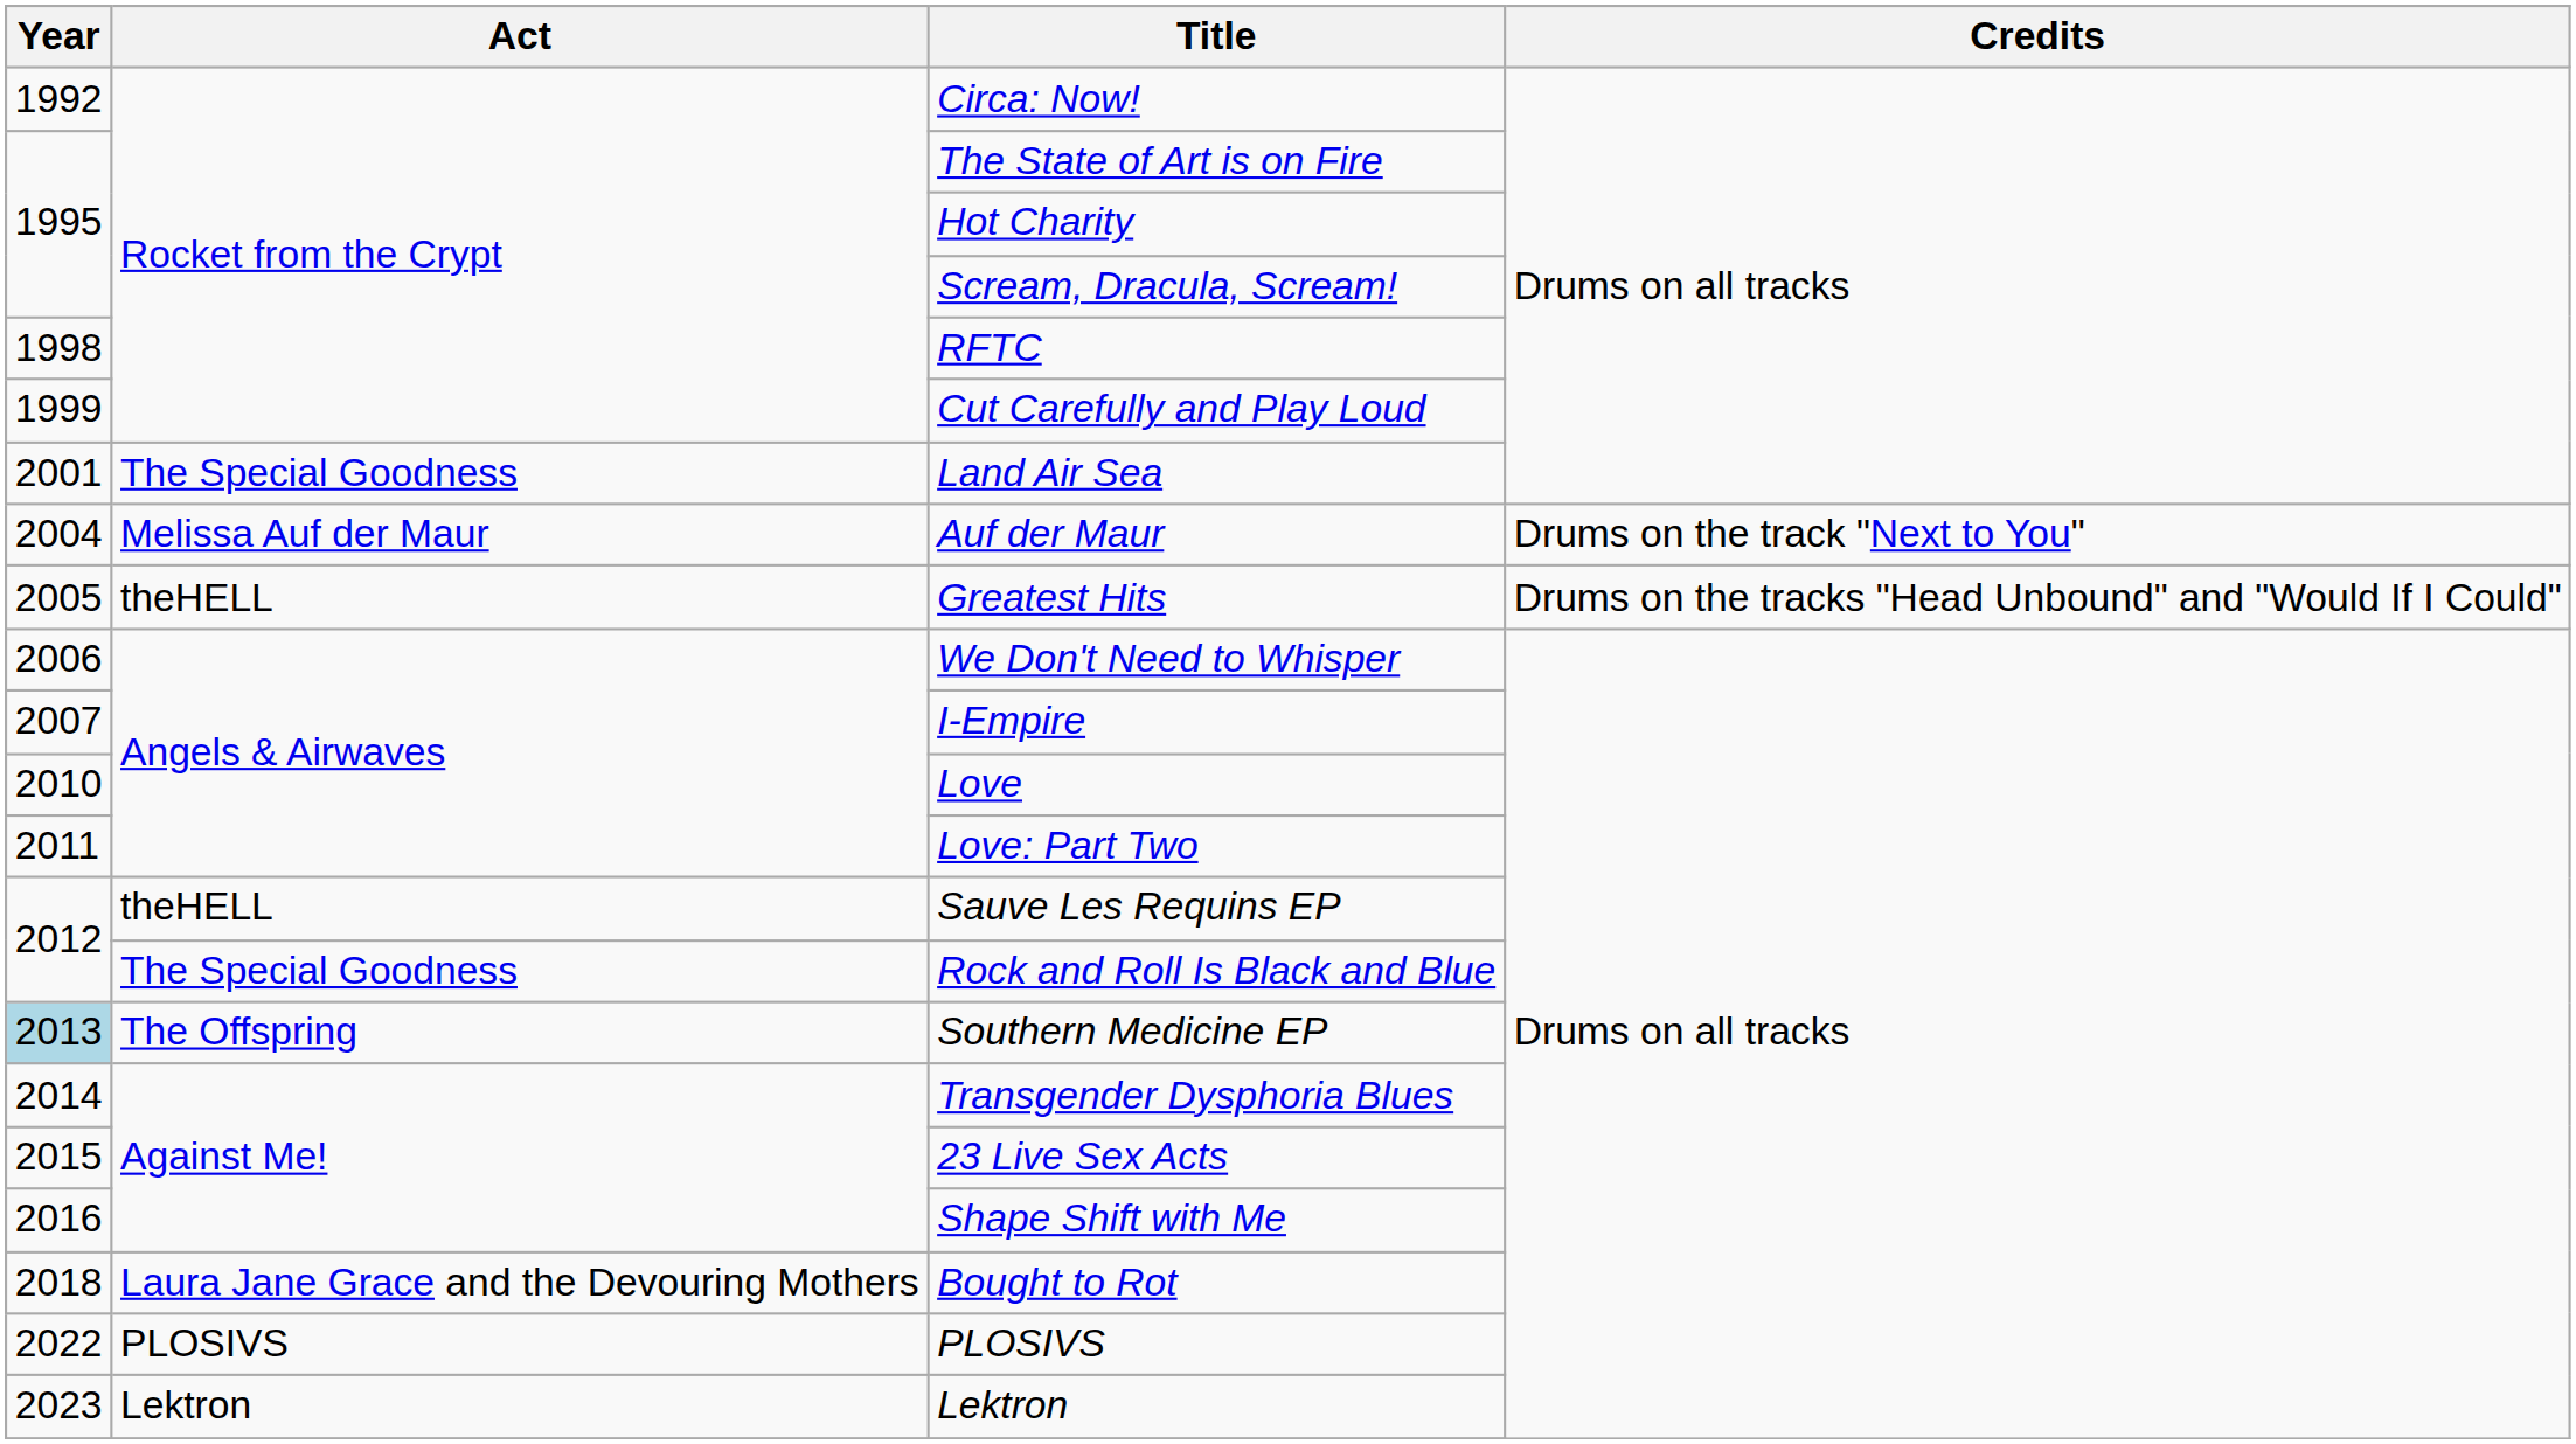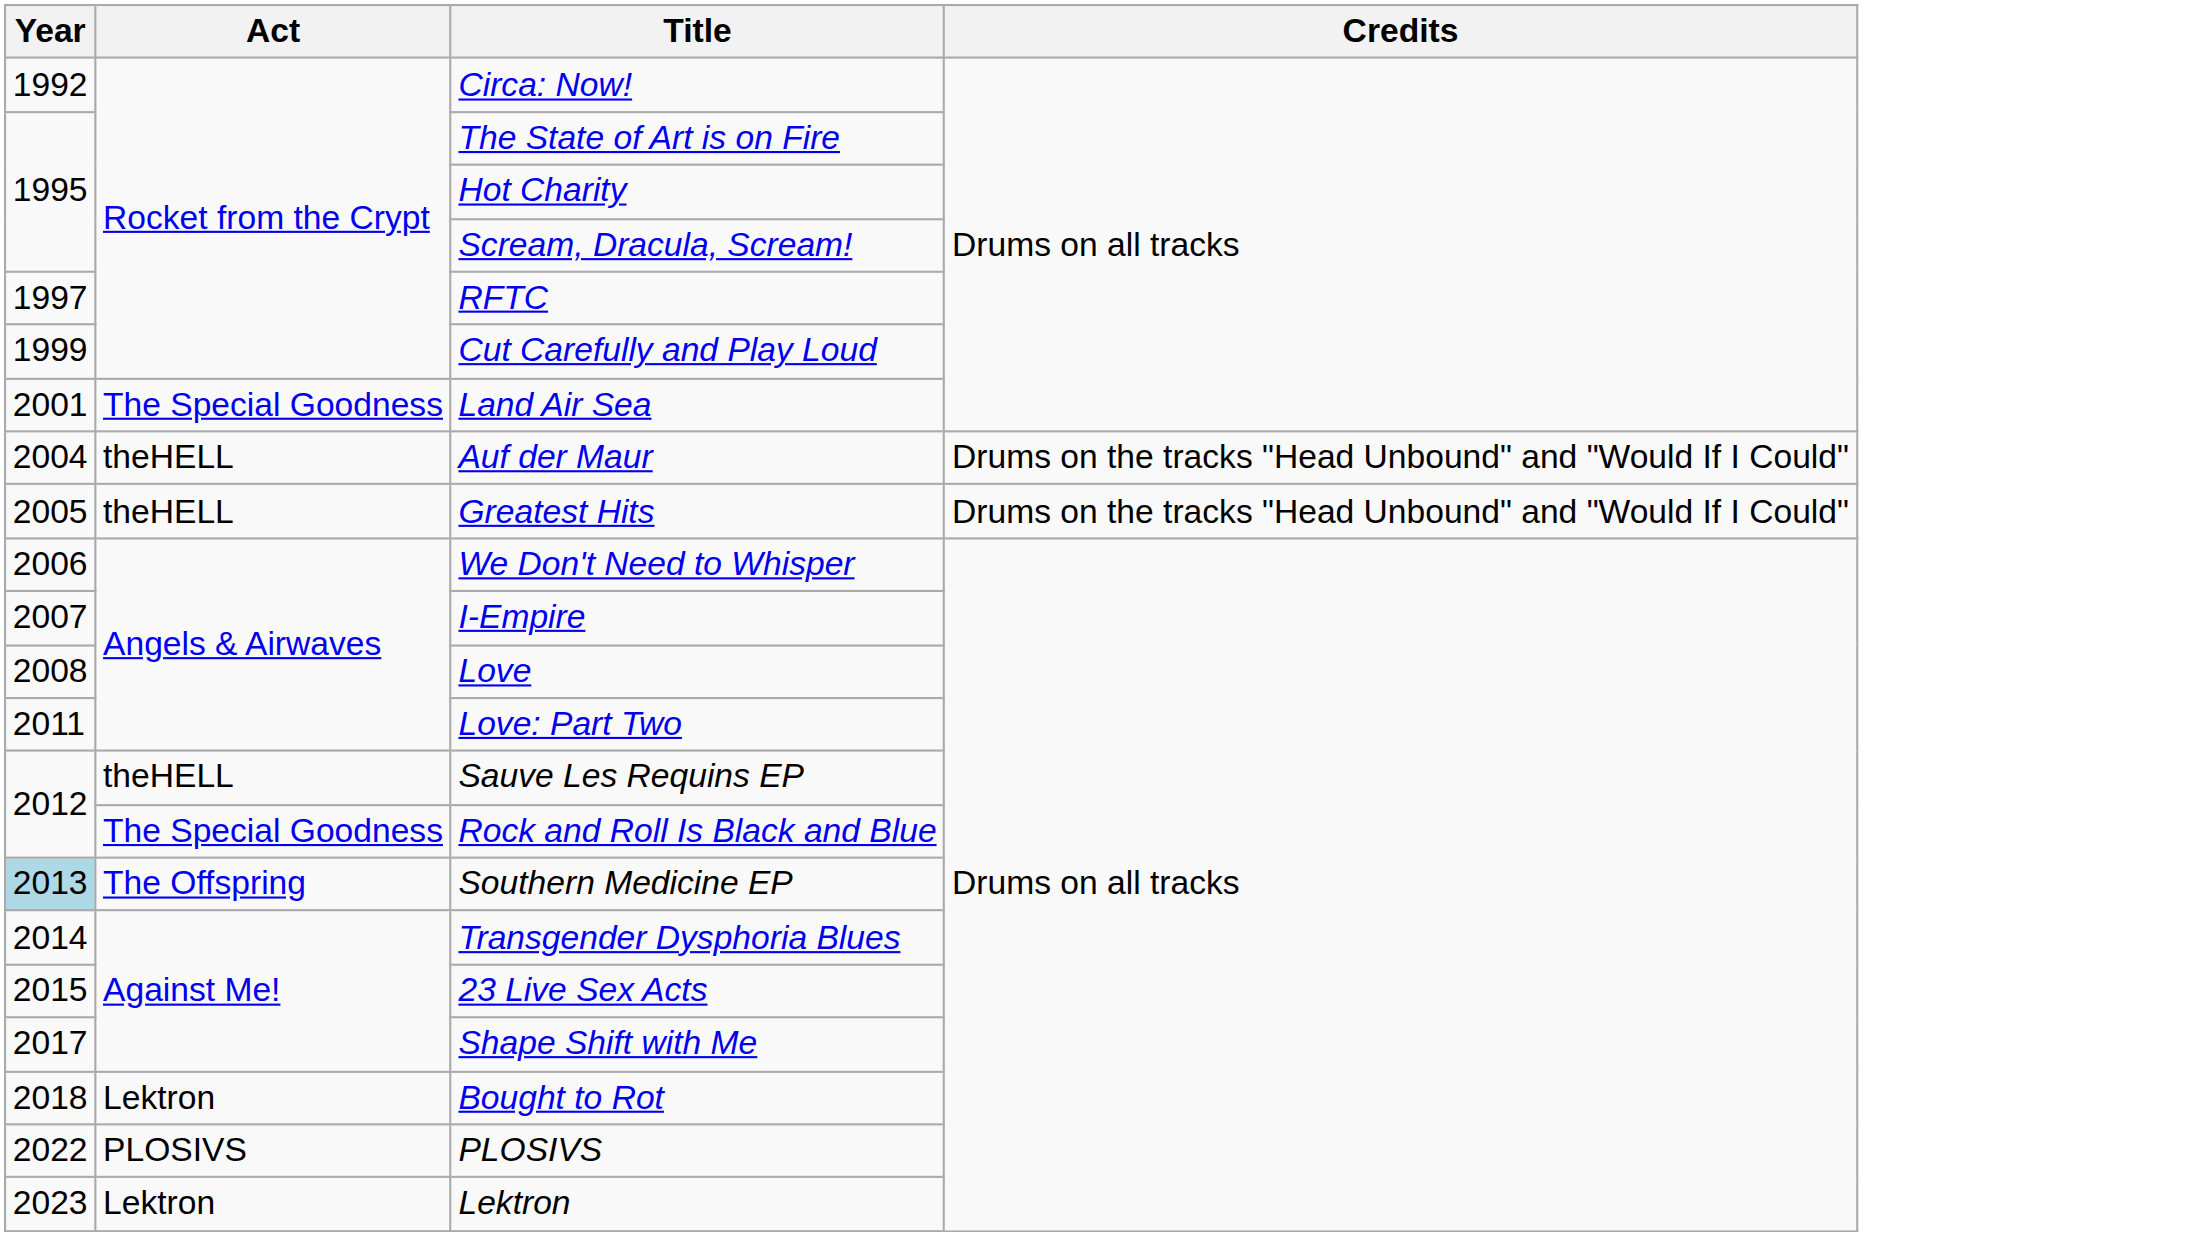 <table class="wikitable">
 <tr>
 <th>Year</th>
 <th>Act</th>
 <th>Title</th>
 <th>Credits</th>
 </tr>
 <tr>
 <td>1992</td>
 <td style="text-align:left;" rowspan="6"><a href='#'>Rocket from the Crypt</a></td>
 <td><em><a href='#'>Circa: Now!</a></em></td>
 <td style="text-align:left;" rowspan="7">Drums on all tracks</td>
 </tr>
 <tr>
 <td style="text-align:left;" rowspan="3">1995</td>
 <td><em><a href='#'>The State of Art is on Fire</a></em></td>
 </tr>
 <tr>
 <td><em><a href='#'>Hot Charity</a></em></td>
 </tr>
 <tr>
 <td><em><a href='#'>Scream, Dracula, Scream!</a></em></td>
 </tr>
 <tr>
-<td>1998</td>
+<td>1997</td>
 <td><em><a href='#'>RFTC</a></em></td>
 </tr>
 <tr>
 <td>1999</td>
 <td><em><a href='#'>Cut Carefully and Play Loud</a></em></td>
 </tr>
 <tr>
 <td>2001</td>
 <td><a href='#'>The Special Goodness</a></td>
 <td><em><a href='#'>Land Air Sea</a></em></td>
 </tr>
 <tr>
 <td>2004</td>
-<td><a href='#'>Melissa Auf der Maur</a></td>
+<td>theHELL</td>
 <td><em><a href='#'>Auf der Maur</a></em></td>
-<td>Drums on the track "<a href='#'>Next to You</a>"</td>
+<td>Drums on the tracks "Head Unbound" and "Would If I Could"</td>
 </tr>
 <tr>
 <td>2005</td>
 <td>theHELL</td>
 <td><em><a href='#'>Greatest Hits</a></em></td>
 <td>Drums on the tracks "Head Unbound" and "Would If I Could"</td>
 </tr>
 <tr>
 <td>2006</td>
 <td style="text-align:left;" rowspan="4"><a href='#'>Angels & Airwaves</a></td>
 <td><em><a href='#'>We Don't Need to Whisper</a></em></td>
 <td rowspan="14" style="text-align:left;">Drums on all tracks</td>
 </tr>
 <tr>
 <td>2007</td>
 <td><em><a href='#'>I-Empire</a></em></td>
 </tr>
 <tr>
-<td>2010</td>
+<td>2008</td>
 <td><em><a href='#'>Love</a></em></td>
 </tr>
 <tr>
 <td>2011</td>
 <td><em><a href='#'>Love: Part Two</a></em></td>
 </tr>
 <tr>
 <td style="text-align:left;" rowspan="2">2012</td>
 <td>theHELL</td>
 <td><em>Sauve Les Requins EP</em></td>
 </tr>
 <tr>
 <td><a href='#'>The Special Goodness</a></td>
 <td><em><a href='#'>Rock and Roll Is Black and Blue</a></em></td>
 </tr>
 <tr>
 <td style="background: lightblue;">2013</td>
 <td><a href='#'>The Offspring</a></td>
 <td><em>Southern Medicine EP</em></td>
 </tr>
 <tr>
 <td>2014</td>
 <td style="text-align:left;" rowspan="3"><a href='#'>Against Me!</a></td>
 <td><em><a href='#'>Transgender Dysphoria Blues</a></em></td>
 </tr>
 <tr>
 <td>2015</td>
 <td><em><a href='#'>23 Live Sex Acts</a></em></td>
 </tr>
 <tr>
-<td>2016</td>
+<td>2017</td>
 <td><em><a href='#'>Shape Shift with Me</a></em></td>
 </tr>
 <tr>
 <td>2018</td>
-<td><a href='#'>Laura Jane Grace</a> and the Devouring Mothers</td>
+<td>Lektron</td>
 <td><em><a href='#'>Bought to Rot</a></em></td>
 </tr>
 <tr>
 <td>2022</td>
 <td>PLOSIVS</td>
 <td><em>PLOSIVS</em></td>
 </tr>
 <tr>
 <td>2023</td>
 <td>Lektron</td>
 <td><em>Lektron</em></td>
 </tr>
 <tr>
 </tr>
 </table>
